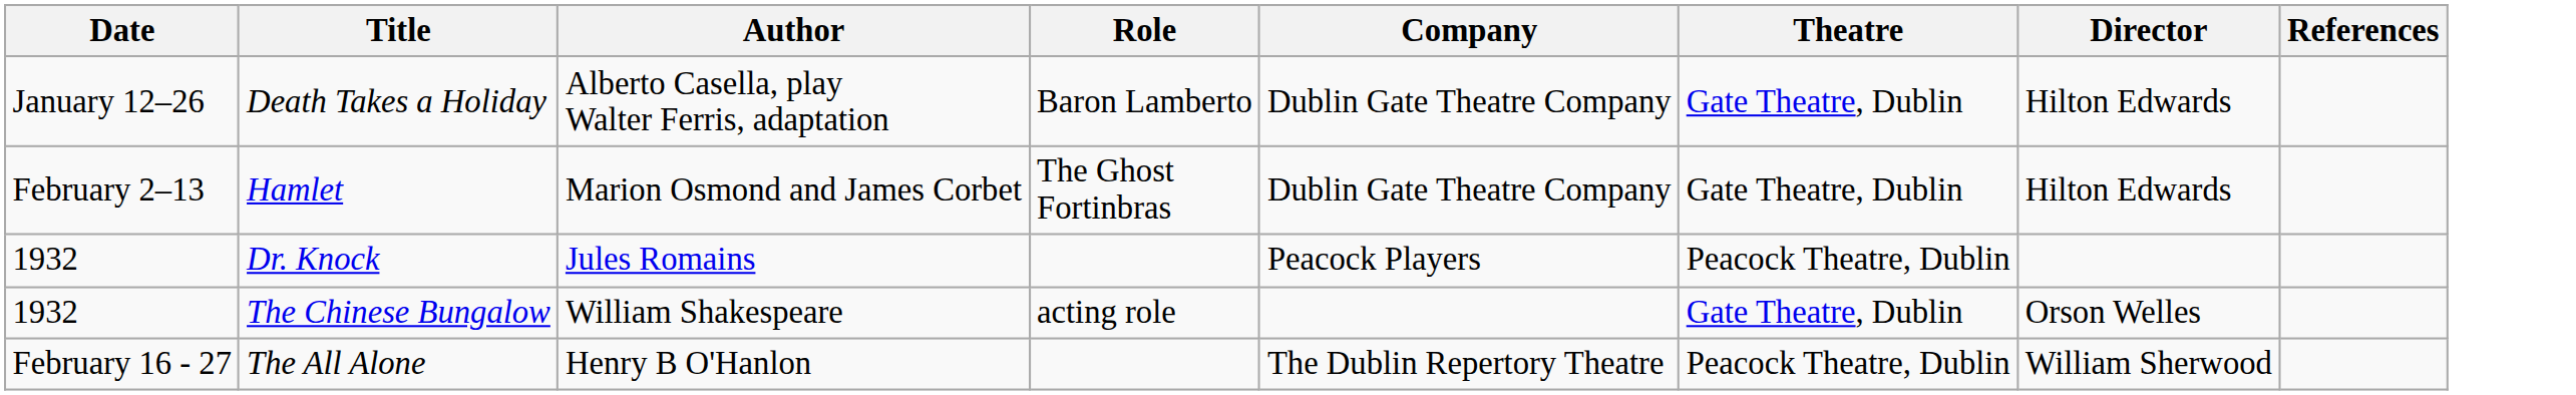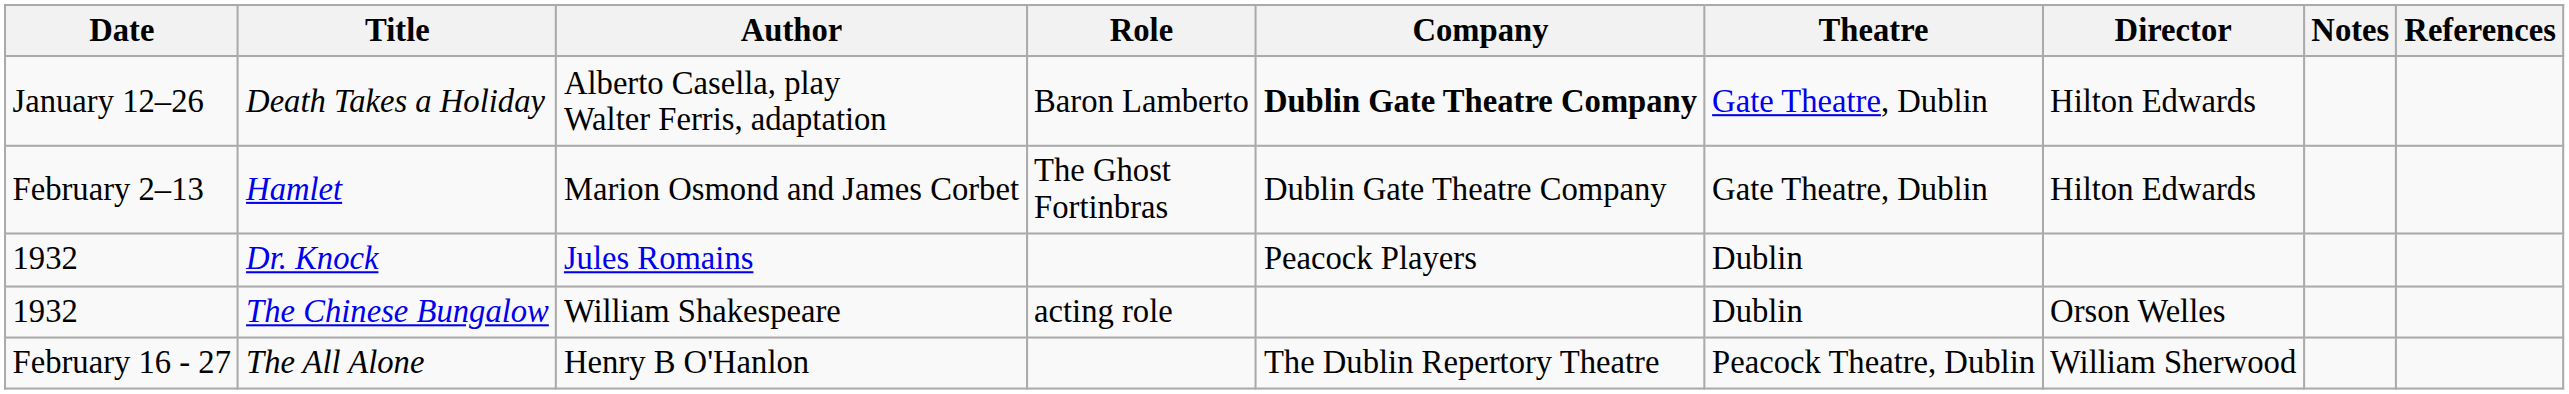 <table class="wikitable">
 <tr>
 <th>Date</th>
 <th>Title</th>
 <th>Author</th>
 <th>Role</th>
 <th>Company</th>
 <th>Theatre</th>
 <th>Director</th>
+<th>Notes</th>
 <th>References</th>
 </tr>
 <tr>
 <td>January 12–26</td>
 <td><em>Death Takes a Holiday</em></td>
 <td>Alberto Casella, play<br>Walter Ferris, adaptation</td>
 <td>Baron Lamberto</td>
-<td>Dublin Gate Theatre Company</td>
+<td><strong>Dublin Gate Theatre Company</strong></td>
 <td><a href='#'>Gate Theatre</a>, Dublin</td>
 <td>Hilton Edwards</td>
+<td></td>
 <td></td>
 </tr>
 <tr>
 <td>February 2–13</td>
 <td><em><a href='#'>Hamlet</a></em></td>
 <td>Marion Osmond and James Corbet</td>
 <td>The Ghost<br>Fortinbras</td>
 <td>Dublin Gate Theatre Company</td>
 <td>Gate Theatre, Dublin</td>
 <td>Hilton Edwards</td>
+<td> </td>
 <td></td>
 </tr>
 <tr>
 <td>1932</td>
 <td><em><a href='#'>Dr. Knock</a></em></td>
 <td><a href='#'>Jules Romains</a></td>
 <td></td>
 <td>Peacock Players</td>
-<td>Peacock Theatre, Dublin</td>
+<td>Dublin</td>
+<td></td>
 <td></td>
 <td></td>
 </tr>
 <tr>
 <td>1932</td>
 <td><em><a href='#'>The Chinese Bungalow</a></em></td>
 <td>William Shakespeare</td>
 <td>acting role</td>
 <td></td>
-<td><a href='#'>Gate Theatre</a>, Dublin</td>
+<td>Dublin</td>
 <td>Orson Welles</td>
+<td></td>
 <td></td>
 </tr>
 <tr>
 <td>February 16 - 27</td>
 <td><em>The All Alone</em></td>
 <td>Henry B O'Hanlon</td>
 <td></td>
 <td>The Dublin Repertory Theatre</td>
 <td>Peacock Theatre, Dublin</td>
 <td>William Sherwood</td>
+<td>  </td>
 <td></td>
 </tr>
 </table>
